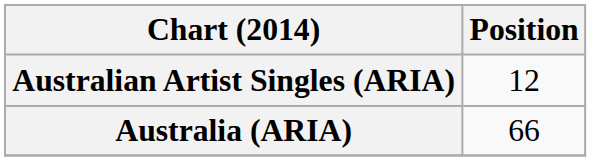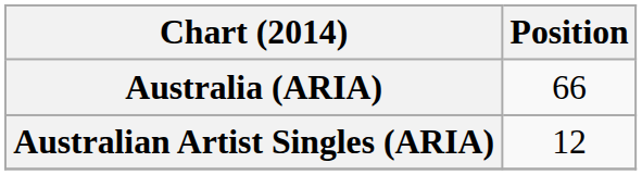 <table class="wikitable sortable plainrowheaders" style="text-align:center">
 <tr>
 <th scope="col">Chart (2014)</th>
 <th scope="col">Position</th>
 </tr>
 <tr>
+<th scope="row">Australia (ARIA)</th>
+<td>66</td>
+</tr>
+<tr>
 <th scope="row">Australian Artist Singles (ARIA)</th>
 <td>12</td>
 </tr>
 <tr>
-<th scope="row">Australia (ARIA)</th>
-<td>66</td>
-</tr>
-<tr>
 </tr>
 </table>
